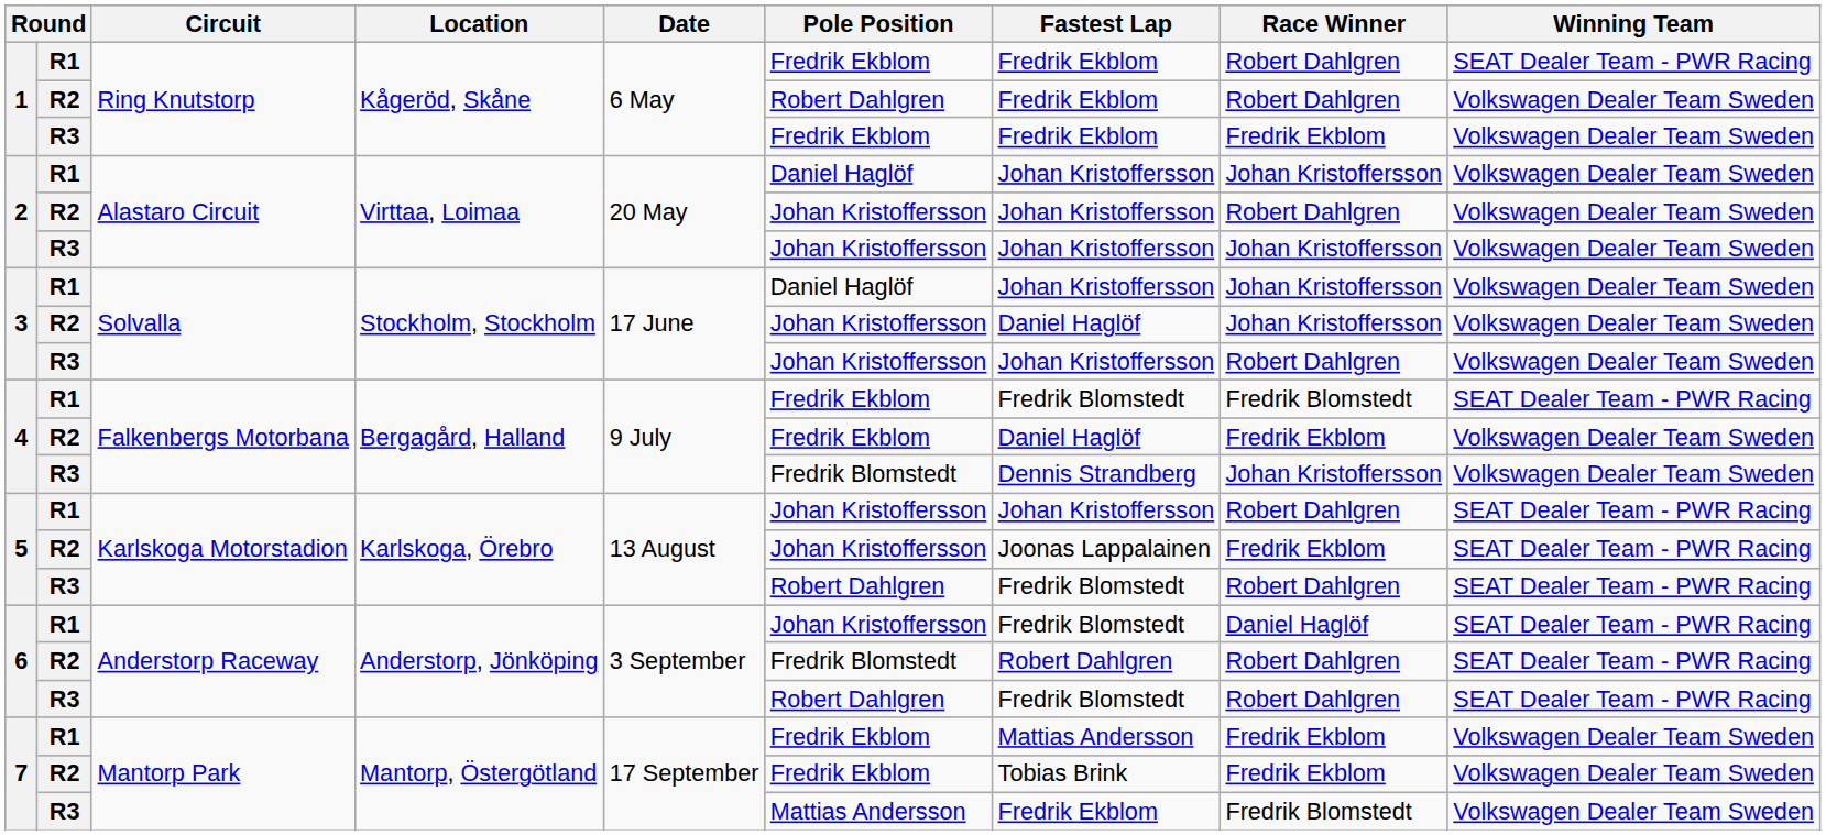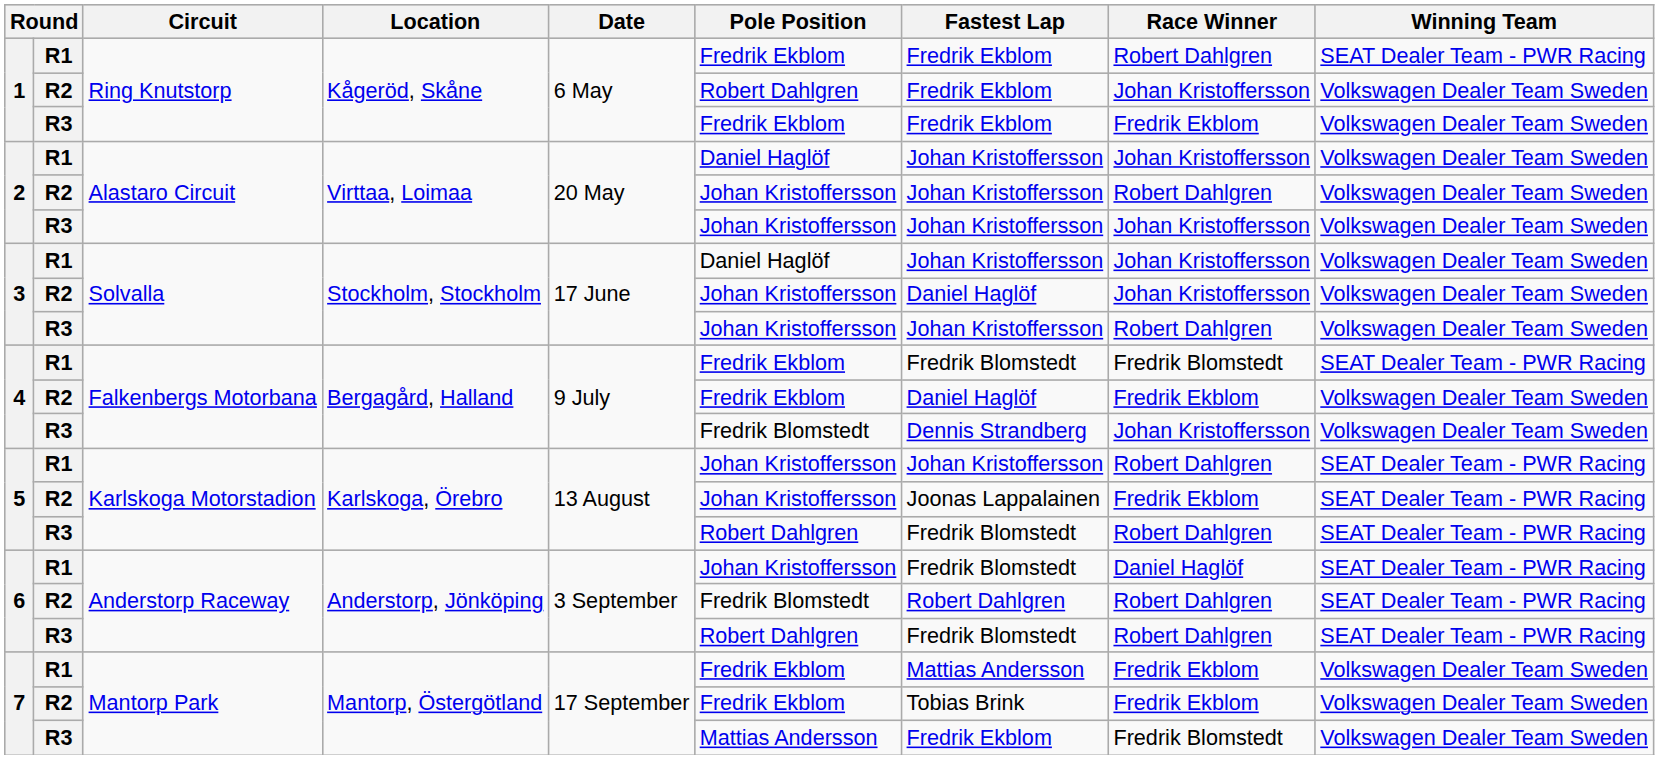 <table class="wikitable" style="font-size: 85%;">
 <tr>
 <th colspan=2>Round</th>
 <th>Circuit</th>
 <th>Location</th>
 <th>Date</th>
 <th>Pole Position</th>
 <th>Fastest Lap</th>
 <th>Race Winner</th>
 <th>Winning Team</th>
 </tr>
 <tr>
 <th rowspan=3>1</th>
 <th>R1</th>
 <td rowspan=3> <a href='#'>Ring Knutstorp</a></td>
 <td rowspan=3><a href='#'>Kågeröd</a>, <a href='#'>Skåne</a></td>
 <td rowspan=3>6 May</td>
 <td> <a href='#'>Fredrik Ekblom</a></td>
 <td> <a href='#'>Fredrik Ekblom</a></td>
 <td> <a href='#'>Robert Dahlgren</a></td>
 <td> <a href='#'>SEAT Dealer Team - PWR Racing</a></td>
 </tr>
 <tr>
 <th>R2</th>
 <td> <a href='#'>Robert Dahlgren</a></td>
 <td> <a href='#'>Fredrik Ekblom</a></td>
-<td> <a href='#'>Robert Dahlgren</a></td>
+<td> <a href='#'>Johan Kristoffersson</a></td>
 <td> <a href='#'>Volkswagen Dealer Team Sweden</a></td>
 </tr>
 <tr>
 <th>R3</th>
 <td> <a href='#'>Fredrik Ekblom</a></td>
 <td> <a href='#'>Fredrik Ekblom</a></td>
 <td> <a href='#'>Fredrik Ekblom</a></td>
 <td> <a href='#'>Volkswagen Dealer Team Sweden</a></td>
 </tr>
 <tr>
 <th rowspan=3>2</th>
 <th>R1</th>
 <td rowspan=3> <a href='#'>Alastaro Circuit</a></td>
 <td rowspan=3><a href='#'>Virttaa</a>, <a href='#'>Loimaa</a></td>
 <td rowspan=3>20 May</td>
 <td> <a href='#'>Daniel Haglöf</a></td>
 <td> <a href='#'>Johan Kristoffersson</a></td>
 <td> <a href='#'>Johan Kristoffersson</a></td>
 <td> <a href='#'>Volkswagen Dealer Team Sweden</a></td>
 </tr>
 <tr>
 <th>R2</th>
 <td> <a href='#'>Johan Kristoffersson</a></td>
 <td> <a href='#'>Johan Kristoffersson</a></td>
 <td> <a href='#'>Robert Dahlgren</a></td>
 <td> <a href='#'>Volkswagen Dealer Team Sweden</a></td>
 </tr>
 <tr>
 <th>R3</th>
 <td> <a href='#'>Johan Kristoffersson</a></td>
 <td> <a href='#'>Johan Kristoffersson</a></td>
 <td> <a href='#'>Johan Kristoffersson</a></td>
 <td> <a href='#'>Volkswagen Dealer Team Sweden</a></td>
 </tr>
 <tr>
 <th rowspan=3>3</th>
 <th>R1</th>
 <td rowspan=3> <a href='#'>Solvalla</a></td>
 <td rowspan=3><a href='#'>Stockholm</a>, <a href='#'>Stockholm</a></td>
 <td rowspan=3>17 June</td>
 <td> Daniel Haglöf </td>
 <td> <a href='#'>Johan Kristoffersson</a></td>
 <td> <a href='#'>Johan Kristoffersson</a></td>
 <td> <a href='#'>Volkswagen Dealer Team Sweden</a></td>
 </tr>
 <tr>
 <th>R2</th>
 <td> <a href='#'>Johan Kristoffersson</a></td>
 <td> <a href='#'>Daniel Haglöf</a></td>
 <td> <a href='#'>Johan Kristoffersson</a></td>
 <td> <a href='#'>Volkswagen Dealer Team Sweden</a></td>
 </tr>
 <tr>
 <th>R3</th>
 <td> <a href='#'>Johan Kristoffersson</a></td>
 <td> <a href='#'>Johan Kristoffersson</a></td>
 <td> <a href='#'>Robert Dahlgren</a></td>
 <td> <a href='#'>Volkswagen Dealer Team Sweden</a></td>
 </tr>
 <tr>
 <th rowspan=3>4</th>
 <th>R1</th>
 <td rowspan=3> <a href='#'>Falkenbergs Motorbana</a></td>
 <td rowspan=3><a href='#'>Bergagård</a>, <a href='#'>Halland</a></td>
 <td rowspan=3>9 July</td>
 <td> <a href='#'>Fredrik Ekblom</a></td>
 <td> Fredrik Blomstedt</td>
 <td> Fredrik Blomstedt</td>
 <td> <a href='#'>SEAT Dealer Team - PWR Racing</a></td>
 </tr>
 <tr>
 <th>R2</th>
 <td> <a href='#'>Fredrik Ekblom</a></td>
 <td> <a href='#'>Daniel Haglöf</a></td>
 <td> <a href='#'>Fredrik Ekblom</a></td>
 <td> <a href='#'>Volkswagen Dealer Team Sweden</a></td>
 </tr>
 <tr>
 <th>R3</th>
 <td> Fredrik Blomstedt</td>
 <td> <a href='#'>Dennis Strandberg</a></td>
 <td> <a href='#'>Johan Kristoffersson</a></td>
 <td> <a href='#'>Volkswagen Dealer Team Sweden</a></td>
 </tr>
 <tr>
 <th rowspan=3>5</th>
 <th>R1</th>
 <td rowspan=3> <a href='#'>Karlskoga Motorstadion</a></td>
 <td rowspan=3><a href='#'>Karlskoga</a>, <a href='#'>Örebro</a></td>
 <td rowspan=3>13 August</td>
 <td> <a href='#'>Johan Kristoffersson</a></td>
 <td> <a href='#'>Johan Kristoffersson</a></td>
 <td> <a href='#'>Robert Dahlgren</a></td>
 <td> <a href='#'>SEAT Dealer Team - PWR Racing</a></td>
 </tr>
 <tr>
 <th>R2</th>
 <td> <a href='#'>Johan Kristoffersson</a></td>
 <td> Joonas Lappalainen</td>
 <td> <a href='#'>Fredrik Ekblom</a></td>
 <td> <a href='#'>SEAT Dealer Team - PWR Racing</a></td>
 </tr>
 <tr>
 <th>R3</th>
 <td> <a href='#'>Robert Dahlgren</a></td>
 <td> Fredrik Blomstedt</td>
 <td> <a href='#'>Robert Dahlgren</a></td>
 <td> <a href='#'>SEAT Dealer Team - PWR Racing</a></td>
 </tr>
 <tr>
 <th rowspan=3>6</th>
 <th>R1</th>
 <td rowspan=3> <a href='#'>Anderstorp Raceway</a></td>
 <td rowspan=3><a href='#'>Anderstorp</a>, <a href='#'>Jönköping</a></td>
 <td rowspan=3>3 September</td>
 <td> <a href='#'>Johan Kristoffersson</a></td>
 <td> Fredrik Blomstedt</td>
 <td> <a href='#'>Daniel Haglöf</a></td>
 <td> <a href='#'>SEAT Dealer Team - PWR Racing</a></td>
 </tr>
 <tr>
 <th>R2</th>
 <td> Fredrik Blomstedt</td>
 <td> <a href='#'>Robert Dahlgren</a></td>
 <td> <a href='#'>Robert Dahlgren</a></td>
 <td> <a href='#'>SEAT Dealer Team - PWR Racing</a></td>
 </tr>
 <tr>
 <th>R3</th>
 <td> <a href='#'>Robert Dahlgren</a></td>
 <td> Fredrik Blomstedt</td>
 <td> <a href='#'>Robert Dahlgren</a></td>
 <td> <a href='#'>SEAT Dealer Team - PWR Racing</a></td>
 </tr>
 <tr>
 <th rowspan=3>7</th>
 <th>R1</th>
 <td rowspan=3> <a href='#'>Mantorp Park</a></td>
 <td rowspan=3><a href='#'>Mantorp</a>, <a href='#'>Östergötland</a></td>
 <td rowspan=3>17 September</td>
 <td> <a href='#'>Fredrik Ekblom</a></td>
 <td> <a href='#'>Mattias Andersson</a></td>
 <td> <a href='#'>Fredrik Ekblom</a></td>
 <td> <a href='#'>Volkswagen Dealer Team Sweden</a></td>
 </tr>
 <tr>
 <th>R2</th>
 <td> <a href='#'>Fredrik Ekblom</a></td>
 <td> Tobias Brink</td>
 <td> <a href='#'>Fredrik Ekblom</a></td>
 <td> <a href='#'>Volkswagen Dealer Team Sweden</a></td>
 </tr>
 <tr>
 <th>R3</th>
 <td> <a href='#'>Mattias Andersson</a></td>
 <td> <a href='#'>Fredrik Ekblom</a></td>
 <td> Fredrik Blomstedt</td>
 <td> <a href='#'>Volkswagen Dealer Team Sweden</a></td>
 </tr>
 </table>
